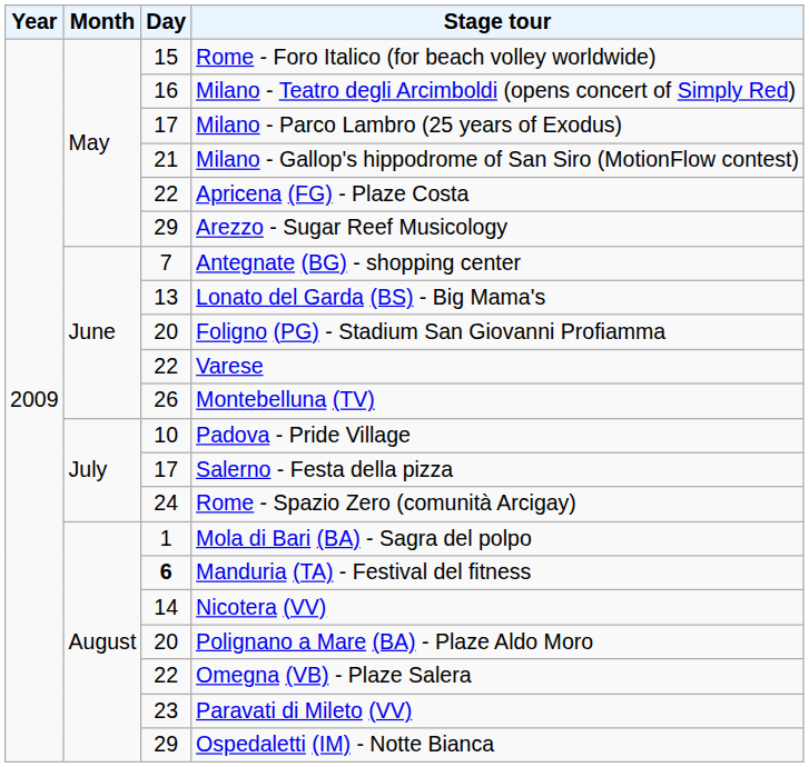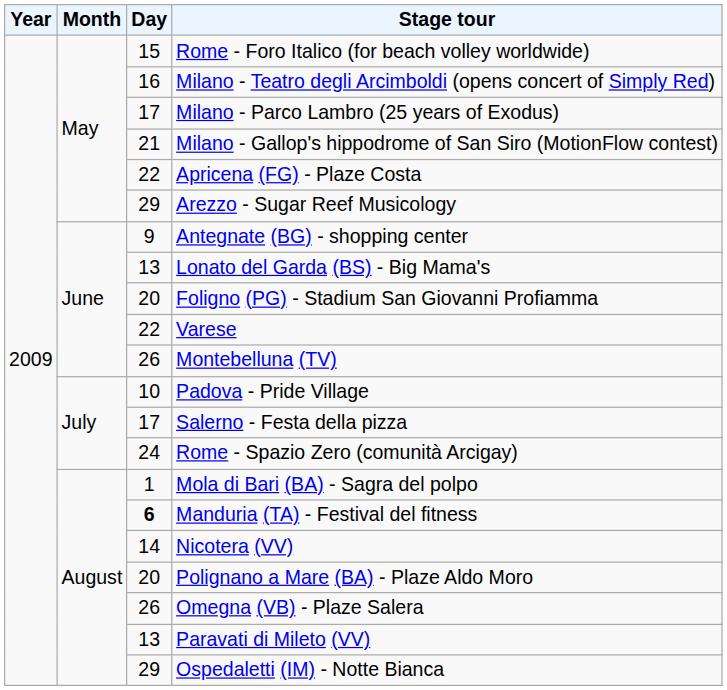 <table class="wikitable">
 <tr>
 <th align="center" style="background-color: #ebf5ff;">Year</th>
 <th align="center" style="background-color: #ebf5ff;">Month</th>
 <th align="center" style="background-color: #ebf5ff;">Day</th>
 <th align="center" style="background-color: #ebf5ff;">Stage tour</th>
 </tr>
 <tr>
 <td rowspan="21">2009</td>
 <td rowspan="6">May</td>
 <td align="center">15</td>
 <td><a href='#'>Rome</a> - Foro Italico (for beach volley worldwide)</td>
 </tr>
 <tr>
 <td align="center">16</td>
 <td><a href='#'>Milano</a> - <a href='#'>Teatro degli Arcimboldi</a> (opens concert of <a href='#'>Simply Red</a>)</td>
 </tr>
 <tr>
 <td align="center">17</td>
 <td><a href='#'>Milano</a> - Parco Lambro (25 years of Exodus)</td>
 </tr>
 <tr>
 <td align="center">21</td>
 <td><a href='#'>Milano</a> - Gallop's hippodrome of San Siro (MotionFlow contest)</td>
 </tr>
 <tr>
 <td align="center">22</td>
 <td><a href='#'>Apricena</a> <a href='#'>(FG)</a> - Plaze Costa</td>
 </tr>
 <tr>
 <td align="center">29</td>
 <td><a href='#'>Arezzo</a> - Sugar Reef Musicology</td>
 </tr>
 <tr>
 <td rowspan="5">June</td>
-<td align="center">7</td>
+<td align="center">9</td>
 <td><a href='#'>Antegnate</a> <a href='#'>(BG)</a> - shopping center</td>
 </tr>
 <tr>
 <td align="center">13</td>
 <td><a href='#'>Lonato del Garda</a> <a href='#'>(BS)</a> - Big Mama's</td>
 </tr>
 <tr>
 <td align="center">20</td>
 <td><a href='#'>Foligno</a> <a href='#'>(PG)</a> - Stadium San Giovanni Profiamma</td>
 </tr>
 <tr>
 <td align="center">22</td>
 <td><a href='#'>Varese</a></td>
 </tr>
 <tr>
 <td align="center">26</td>
 <td><a href='#'>Montebelluna</a> <a href='#'>(TV)</a></td>
 </tr>
 <tr>
 <td rowspan="3">July</td>
 <td align="center">10</td>
 <td><a href='#'>Padova</a> - Pride Village</td>
 </tr>
 <tr>
 <td align="center">17</td>
 <td><a href='#'>Salerno</a> - Festa della pizza</td>
 </tr>
 <tr>
 <td align="center">24</td>
 <td><a href='#'>Rome</a> - Spazio Zero (comunità Arcigay)</td>
 </tr>
 <tr>
 <td rowspan="7">August</td>
 <td align="center">1</td>
 <td><a href='#'>Mola di Bari</a> <a href='#'>(BA)</a> - Sagra del polpo</td>
 </tr>
 <tr>
 <td align="center"><strong>6</strong></td>
 <td><a href='#'>Manduria</a> <a href='#'>(TA)</a> - Festival del fitness</td>
 </tr>
 <tr>
 <td align="center">14</td>
 <td><a href='#'>Nicotera</a> <a href='#'>(VV)</a></td>
 </tr>
 <tr>
 <td align="center">20</td>
 <td><a href='#'>Polignano a Mare</a> <a href='#'>(BA)</a> - Plaze Aldo Moro</td>
 </tr>
 <tr>
-<td align="center">22</td>
+<td align="center">26</td>
 <td><a href='#'>Omegna</a> <a href='#'>(VB)</a> - Plaze Salera</td>
 </tr>
 <tr>
-<td align="center">23</td>
+<td align="center">13</td>
 <td><a href='#'>Paravati di Mileto</a> <a href='#'>(VV)</a></td>
 </tr>
 <tr>
 <td align="center">29</td>
 <td><a href='#'>Ospedaletti</a> <a href='#'>(IM)</a> - Notte Bianca</td>
 </tr>
 </table>
